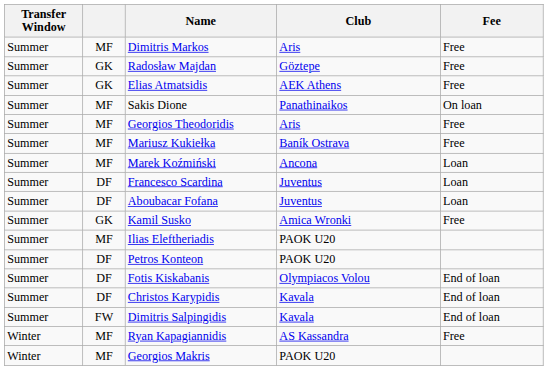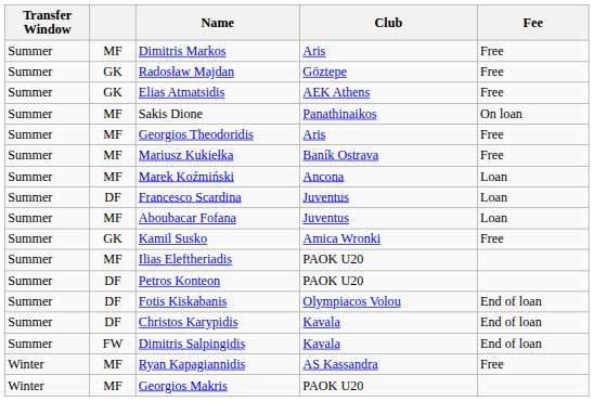 <table class="wikitable plainrowheaders">
 <tr>
 <th scope="col" style="width:6em;">Transfer Window</th>
 <th scope="col" style="width:3em;"></th>
 <th scope="col" style="width:12em;">Name</th>
 <th scope="col" style="width:13em;">Club</th>
 <th scope="col" style="width:8em;">Fee</th>
 </tr>
 <tr>
 <td>Summer</td>
 <td align="center">MF</td>
 <td> <a href='#'>Dimitris Markos</a></td>
 <td> <a href='#'>Aris</a></td>
 <td>Free</td>
 </tr>
 <tr>
 <td>Summer</td>
 <td align="center">GK</td>
 <td> <a href='#'>Radosław Majdan</a></td>
 <td> <a href='#'>Göztepe</a></td>
 <td>Free</td>
 </tr>
 <tr>
 <td>Summer</td>
 <td align="center">GK</td>
 <td> <a href='#'>Elias Atmatsidis</a></td>
 <td> <a href='#'>AEK Athens</a></td>
 <td>Free</td>
 </tr>
 <tr>
 <td>Summer</td>
 <td align="center">MF</td>
 <td> Sakis Dione</td>
 <td> <a href='#'>Panathinaikos</a></td>
 <td>On loan</td>
 </tr>
 <tr>
 <td>Summer</td>
 <td align="center">MF</td>
 <td> <a href='#'>Georgios Theodoridis</a></td>
 <td> <a href='#'>Aris</a></td>
 <td>Free</td>
 </tr>
 <tr>
 <td>Summer</td>
 <td align="center">MF</td>
 <td> <a href='#'>Mariusz Kukiełka</a></td>
 <td> <a href='#'>Baník Ostrava</a></td>
 <td>Free</td>
 </tr>
 <tr>
 <td>Summer</td>
 <td align="center">MF</td>
 <td> <a href='#'>Marek Koźmiński</a></td>
 <td> <a href='#'>Ancona</a></td>
 <td>Loan</td>
 </tr>
 <tr>
 <td>Summer</td>
 <td align="center">DF</td>
 <td> <a href='#'>Francesco Scardina</a></td>
 <td> <a href='#'>Juventus</a></td>
 <td>Loan</td>
 </tr>
 <tr>
 <td>Summer</td>
-<td align="center">DF</td>
+<td align="center">MF</td>
 <td> <a href='#'>Aboubacar Fofana</a></td>
 <td> <a href='#'>Juventus</a></td>
 <td>Loan</td>
 </tr>
 <tr>
 <td>Summer</td>
 <td align="center">GK</td>
 <td> <a href='#'>Kamil Susko</a></td>
 <td> <a href='#'>Amica Wronki</a></td>
 <td>Free</td>
 </tr>
 <tr>
 <td>Summer</td>
 <td align="center">MF</td>
 <td> <a href='#'>Ilias Eleftheriadis</a></td>
 <td> PAOK U20</td>
 <td></td>
 </tr>
 <tr>
 <td>Summer</td>
 <td align="center">DF</td>
 <td> <a href='#'>Petros Konteon</a></td>
 <td> PAOK U20</td>
 <td></td>
 </tr>
 <tr>
 <td>Summer</td>
 <td align="center">DF</td>
 <td> <a href='#'>Fotis Kiskabanis</a></td>
 <td> <a href='#'>Olympiacos Volou</a></td>
 <td>End of loan</td>
 </tr>
 <tr>
 <td>Summer</td>
 <td align="center">DF</td>
 <td> <a href='#'>Christos Karypidis</a></td>
 <td> <a href='#'>Kavala</a></td>
 <td>End of loan</td>
 </tr>
 <tr>
 <td>Summer</td>
 <td align="center">FW</td>
 <td> <a href='#'>Dimitris Salpingidis</a></td>
 <td> <a href='#'>Kavala</a></td>
 <td>End of loan</td>
 </tr>
 <tr>
 <td>Winter</td>
 <td align="center">MF</td>
 <td> <a href='#'>Ryan Kapagiannidis</a></td>
 <td> <a href='#'>AS Kassandra</a></td>
 <td>Free</td>
 </tr>
 <tr>
 <td>Winter</td>
 <td align="center">MF</td>
 <td> <a href='#'>Georgios Makris</a></td>
 <td> PAOK U20</td>
 <td></td>
 </tr>
 </table>
